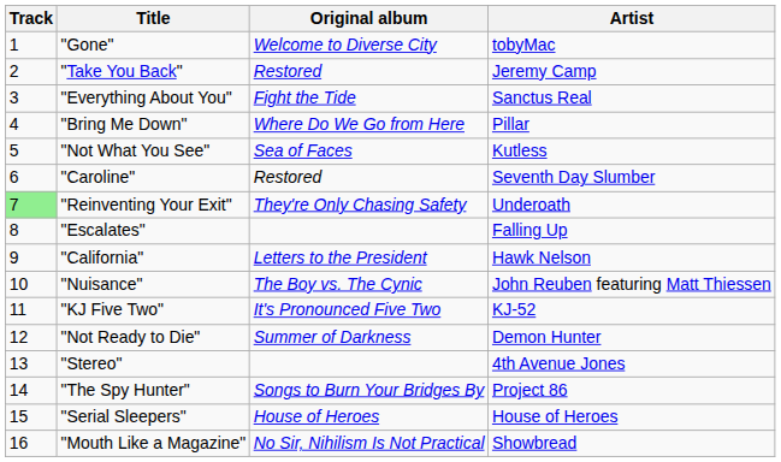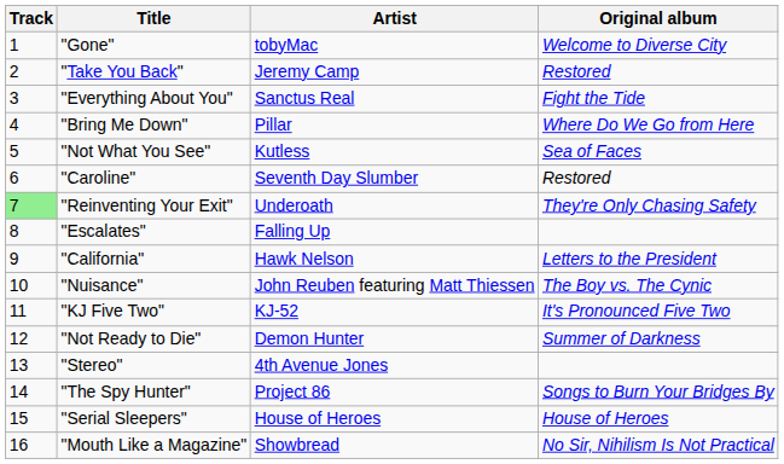 <table class="wikitable">
 <tr>
 <th>Track</th>
 <th>Title</th>
+<th>Artist</th>
 <th>Original album</th>
-<th>Artist</th>
 </tr>
 <tr style="text-align:left; vertical-align:top;">
 <td>1</td>
 <td>"Gone"</td>
+<td><a href='#'>tobyMac</a></td>
 <td><em><a href='#'>Welcome to Diverse City</a></em></td>
-<td><a href='#'>tobyMac</a></td>
 </tr>
 <tr>
 <td>2</td>
 <td>"<a href='#'>Take You Back</a>"</td>
+<td><a href='#'>Jeremy Camp</a></td>
 <td><em><a href='#'>Restored</a></em></td>
-<td><a href='#'>Jeremy Camp</a></td>
 </tr>
 <tr style="text-align:left; vertical-align:top;">
 <td>3</td>
 <td>"Everything About You"</td>
+<td><a href='#'>Sanctus Real</a></td>
 <td><em><a href='#'>Fight the Tide</a></em></td>
-<td><a href='#'>Sanctus Real</a></td>
 </tr>
 <tr>
 <td>4</td>
 <td>"Bring Me Down"</td>
+<td><a href='#'>Pillar</a></td>
 <td><em><a href='#'>Where Do We Go from Here</a></em></td>
-<td><a href='#'>Pillar</a></td>
 </tr>
 <tr style="text-align:left; vertical-align:top;">
 <td>5</td>
 <td>"Not What You See"</td>
+<td><a href='#'>Kutless</a></td>
 <td><em><a href='#'>Sea of Faces</a></em></td>
-<td><a href='#'>Kutless</a></td>
 </tr>
 <tr style="text-align:left; vertical-align:top;">
 <td>6</td>
 <td>"Caroline"</td>
+<td><a href='#'>Seventh Day Slumber</a></td>
 <td><em>Restored</em></td>
-<td><a href='#'>Seventh Day Slumber</a></td>
 </tr>
 <tr style="text-align:left; vertical-align:top;">
 <td style="background: lightgreen;">7</td>
 <td>"Reinventing Your Exit"</td>
+<td><a href='#'>Underoath</a></td>
 <td><em><a href='#'>They're Only Chasing Safety</a></em></td>
-<td><a href='#'>Underoath</a></td>
 </tr>
 <tr style="text-align:left; vertical-align:top;">
 <td>8</td>
 <td>"Escalates"</td>
+<td><a href='#'>Falling Up</a></td>
 <td></td>
-<td><a href='#'>Falling Up</a></td>
 </tr>
 <tr style="text-align:left; vertical-align:top;">
 <td>9</td>
 <td>"California"</td>
+<td><a href='#'>Hawk Nelson</a></td>
 <td><em><a href='#'>Letters to the President</a></em></td>
-<td><a href='#'>Hawk Nelson</a></td>
 </tr>
 <tr style="text-align:left; vertical-align:top;">
 <td>10</td>
 <td>"Nuisance"</td>
+<td><a href='#'>John Reuben</a> featuring <a href='#'>Matt Thiessen</a></td>
 <td><em><a href='#'>The Boy vs. The Cynic</a></em></td>
-<td><a href='#'>John Reuben</a> featuring <a href='#'>Matt Thiessen</a></td>
 </tr>
 <tr style="text-align:left; vertical-align:top;">
 <td>11</td>
 <td>"KJ Five Two"</td>
+<td><a href='#'>KJ-52</a></td>
 <td><em><a href='#'>It's Pronounced Five Two</a></em></td>
-<td><a href='#'>KJ-52</a></td>
 </tr>
 <tr style="text-align:left; vertical-align:top;">
 <td>12</td>
 <td>"Not Ready to Die"</td>
+<td><a href='#'>Demon Hunter</a></td>
 <td><em><a href='#'>Summer of Darkness</a></em></td>
-<td><a href='#'>Demon Hunter</a></td>
 </tr>
 <tr style="text-align:left; vertical-align:top;">
 <td>13</td>
 <td>"Stereo"</td>
+<td><a href='#'>4th Avenue Jones</a></td>
 <td></td>
-<td><a href='#'>4th Avenue Jones</a></td>
 </tr>
 <tr style="text-align:left; vertical-align:top;">
 <td>14</td>
 <td>"The Spy Hunter"</td>
+<td><a href='#'>Project 86</a></td>
 <td><em><a href='#'>Songs to Burn Your Bridges By</a></em></td>
-<td><a href='#'>Project 86</a></td>
 </tr>
 <tr style="text-align:left; vertical-align:top;">
 <td>15</td>
 <td>"Serial Sleepers"</td>
+<td><a href='#'>House of Heroes</a></td>
 <td><em><a href='#'>House of Heroes</a></em></td>
-<td><a href='#'>House of Heroes</a></td>
 </tr>
 <tr style="text-align:left; vertical-align:top;">
 <td>16</td>
 <td>"Mouth Like a Magazine"</td>
+<td><a href='#'>Showbread</a></td>
 <td><em><a href='#'>No Sir, Nihilism Is Not Practical</a></em></td>
-<td><a href='#'>Showbread</a></td>
 </tr>
 </table>
